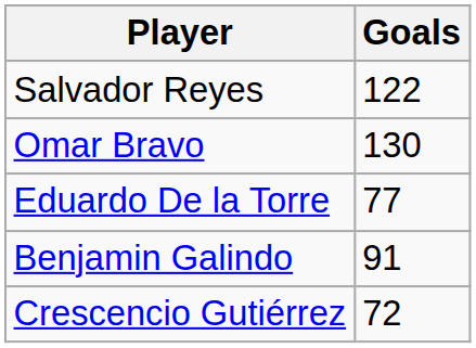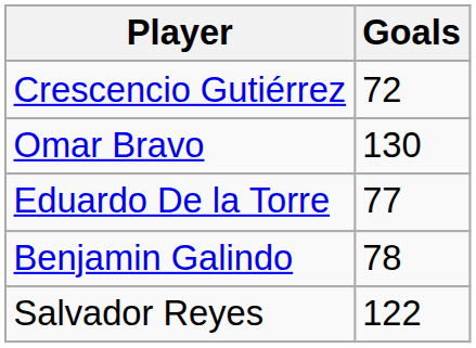 <table class="wikitable">
 <tr>
 <th>Player</th>
 <th>Goals</th>
 </tr>
 <tr>
-<td>Salvador Reyes</td>
-<td>122</td>
+<td><a href='#'>Crescencio Gutiérrez</a></td>
+<td>72</td>
 </tr>
 <tr>
 <td><a href='#'>Omar Bravo</a></td>
 <td>130</td>
 </tr>
 <tr>
 <td><a href='#'>Eduardo De la Torre</a></td>
 <td>77</td>
 </tr>
 <tr>
 <td><a href='#'>Benjamin Galindo</a></td>
-<td>91</td>
+<td>78</td>
 </tr>
 <tr>
-<td><a href='#'>Crescencio Gutiérrez</a></td>
-<td>72</td>
+<td>Salvador Reyes</td>
+<td>122</td>
 </tr>
 </table>
